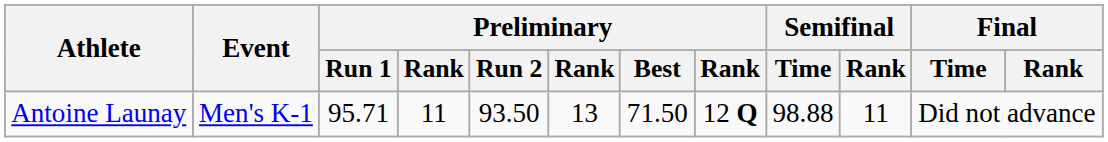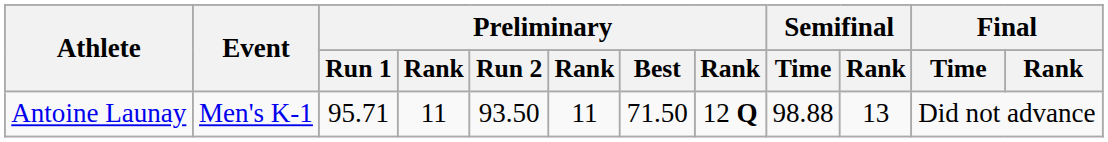 <table class="wikitable" style="font-size:90%">
 <tr>
 <th rowspan=2>Athlete</th>
 <th rowspan=2>Event</th>
 <th colspan=6>Preliminary</th>
 <th colspan=2>Semifinal</th>
 <th colspan=2>Final</th>
 </tr>
 <tr style="font-size:95%">
 <th>Run 1</th>
 <th>Rank</th>
 <th>Run 2</th>
 <th>Rank</th>
 <th>Best</th>
 <th>Rank</th>
 <th>Time</th>
 <th>Rank</th>
 <th>Time</th>
 <th>Rank</th>
 </tr>
 <tr align=center>
 <td align=left><a href='#'>Antoine Launay</a></td>
 <td align=left><a href='#'>Men's K-1</a></td>
 <td>95.71</td>
 <td>11</td>
 <td>93.50</td>
-<td>13</td>
+<td>11</td>
 <td>71.50</td>
 <td>12 <strong>Q</strong></td>
 <td>98.88</td>
-<td>11</td>
+<td>13</td>
 <td colspan=2>Did not advance</td>
 </tr>
 </table>
